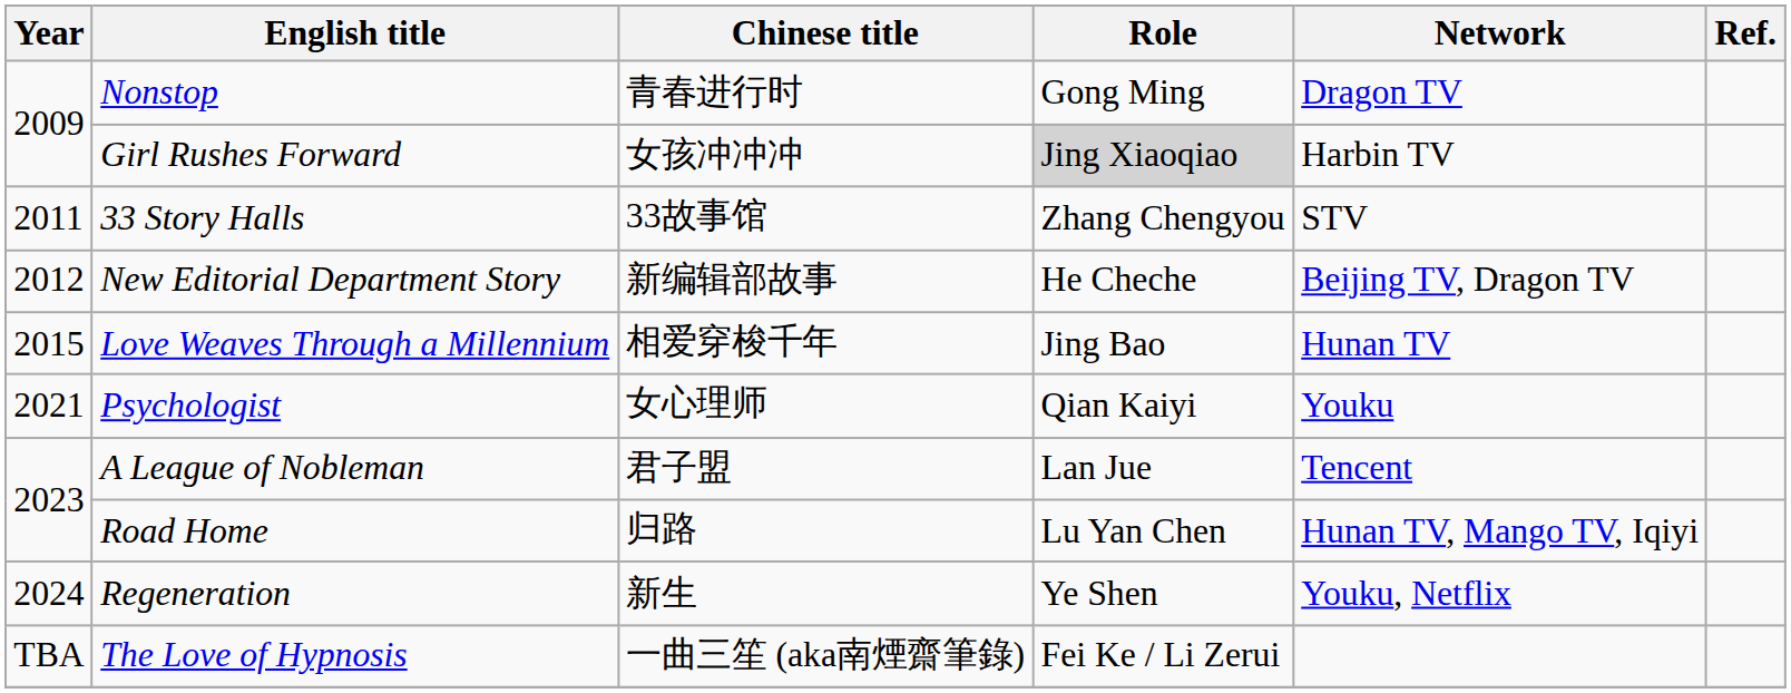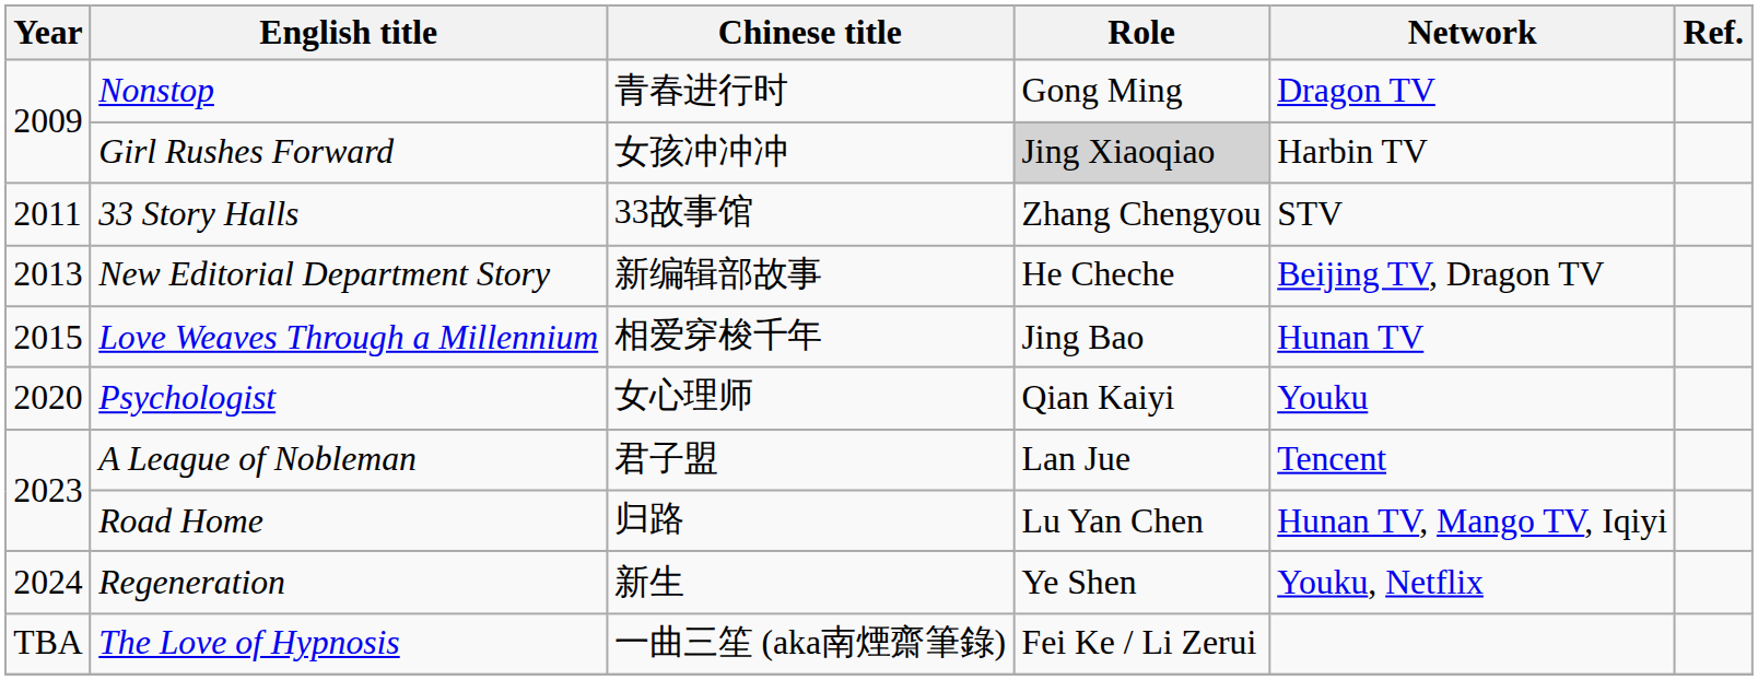 <table class="wikitable">
 <tr>
 <th>Year</th>
 <th>English title</th>
 <th>Chinese title</th>
 <th>Role</th>
 <th>Network</th>
 <th>Ref.</th>
 </tr>
 <tr>
 <td rowspan=2>2009</td>
 <td><em><a href='#'>Nonstop</a></em></td>
 <td>青春进行时</td>
 <td>Gong Ming</td>
 <td><a href='#'>Dragon TV</a></td>
 <td></td>
 </tr>
 <tr>
 <td><em>Girl Rushes Forward</em></td>
 <td>女孩冲冲冲</td>
 <td style="background: lightgrey;">Jing Xiaoqiao</td>
 <td>Harbin TV</td>
 <td></td>
 </tr>
 <tr>
 <td>2011</td>
 <td><em>33 Story Halls</em></td>
 <td>33故事馆</td>
 <td>Zhang Chengyou</td>
 <td>STV</td>
 <td></td>
 </tr>
 <tr>
-<td>2012</td>
+<td>2013</td>
 <td><em>New Editorial Department Story</em></td>
 <td>新编辑部故事</td>
 <td>He Cheche</td>
 <td><a href='#'>Beijing TV</a>, Dragon TV</td>
 <td></td>
 </tr>
 <tr>
 <td>2015</td>
 <td><em><a href='#'>Love Weaves Through a Millennium</a></em></td>
 <td>相爱穿梭千年</td>
 <td>Jing Bao</td>
 <td><a href='#'>Hunan TV</a></td>
 <td></td>
 </tr>
 <tr>
-<td>2021</td>
+<td>2020</td>
 <td><em><a href='#'>Psychologist</a></em></td>
 <td>女心理师</td>
 <td>Qian Kaiyi</td>
 <td><a href='#'>Youku</a></td>
 <td></td>
 </tr>
 <tr>
 <td rowspan=2>2023</td>
 <td><em>A League of Nobleman</em></td>
 <td>君子盟</td>
 <td>Lan Jue</td>
 <td><a href='#'>Tencent</a></td>
 <td></td>
 </tr>
 <tr>
 <td><em>Road Home</em></td>
 <td>归路</td>
 <td>Lu Yan Chen</td>
 <td><a href='#'>Hunan TV</a>, <a href='#'>Mango TV</a>, Iqiyi</td>
 <td></td>
 </tr>
 <tr>
 <td>2024</td>
 <td><em>Regeneration</em></td>
 <td>新生</td>
 <td>Ye Shen</td>
 <td><a href='#'>Youku</a>, <a href='#'>Netflix</a></td>
 <td></td>
 </tr>
 <tr>
 <td>TBA</td>
 <td><em><a href='#'>The Love of Hypnosis</a></em></td>
 <td>一曲三笙 (aka南煙齋筆錄)</td>
 <td>Fei Ke / Li Zerui</td>
 <td></td>
 <td></td>
 </tr>
 <tr>
 </tr>
 </table>
